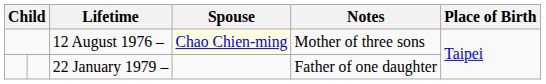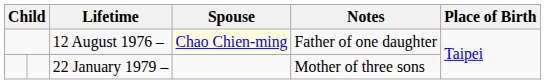 <table class="wikitable">
 <tr>
 <th colspan="2">Child</th>
 <th>Lifetime</th>
 <th>Spouse</th>
 <th>Notes</th>
 <th>Place of Birth</th>
 </tr>
 <tr>
 <td colspan=2></td>
 <td>12 August 1976 –</td>
 <td style="background: lightyellow;"><a href='#'>Chao Chien-ming</a></td>
-<td>Mother of three sons</td>
+<td>Father of one daughter</td>
 <td rowspan=2><a href='#'>Taipei</a></td>
 </tr>
 <tr>
 <td></td>
 <td></td>
 <td>22 January 1979 –</td>
 <td></td>
-<td>Father of one daughter</td>
+<td>Mother of three sons</td>
 </tr>
 </table>
